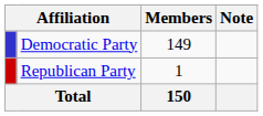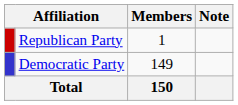 <table class="wikitable">
 <tr>
 <th colspan="2" align="center" valign="bottom">Affiliation</th>
 <th valign="bottom">Members</th>
 <th valign="bottom">Note</th>
+</tr>
+<tr>
+<td bgcolor="#CC0000"> </td>
+<td><a href='#'>Republican Party</a></td>
+<td align="center">1</td>
+<td></td>
 </tr>
 <tr>
 <td bgcolor="#3333CC"> </td>
 <td><a href='#'>Democratic Party</a></td>
 <td align="center">149</td>
 <td></td>
 </tr>
 <tr>
-<td bgcolor="#CC0000"> </td>
-<td><a href='#'>Republican Party</a></td>
-<td align="center">1</td>
-<td></td>
-</tr>
-<tr>
 <th colspan="2" align="center"><strong>Total</strong></th>
 <th align="center"><strong>150</strong></th>
 <th></th>
 </tr>
 </table>
